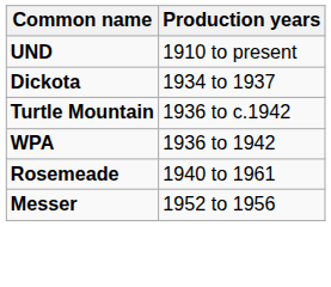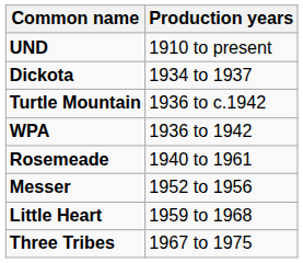 <table class="wikitable" align="right">
 <tr>
 <th>Common name</th>
 <th>Production years</th>
 </tr>
 <tr>
 <td><strong>UND</strong></td>
 <td>1910 to present</td>
 </tr>
 <tr>
 <td><strong>Dickota</strong></td>
 <td>1934 to 1937</td>
 </tr>
 <tr>
 <td><strong>Turtle Mountain</strong></td>
 <td>1936 to c.1942</td>
 </tr>
 <tr>
 <td><strong>WPA</strong></td>
 <td>1936 to 1942</td>
 </tr>
 <tr>
 <td><strong>Rosemeade</strong></td>
 <td>1940 to 1961</td>
 </tr>
 <tr>
 <td><strong>Messer</strong></td>
 <td>1952 to 1956</td>
 </tr>
+<tr>
+<td><strong>Little Heart</strong></td>
+<td>1959 to 1968</td>
+</tr>
+<tr>
+<td><strong>Three Tribes</strong></td>
+<td>1967 to 1975</td>
+</tr>
 </table>
